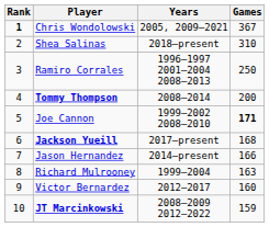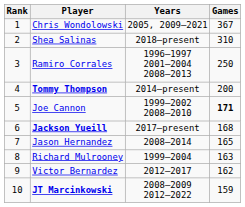 <table class="wikitable" style="font-size:95%;">
 <tr>
 <th>Rank</th>
 <th>Player</th>
 <th align=center>Years</th>
 <th>Games</th>
 </tr>
 <tr>
-<td align=center><strong>1</strong></td>
+<td align=center>1</td>
 <td> <a href='#'>Chris Wondolowski</a></td>
 <td align=center>2005, 2009–2021</td>
 <td align=center>367</td>
 </tr>
 <tr>
 <td align=center>2</td>
 <td> <a href='#'>Shea Salinas</a></td>
 <td align=center>2018–present</td>
 <td align=center>310</td>
 </tr>
 <tr>
 <td align=center>3</td>
 <td> <a href='#'>Ramiro Corrales</a></td>
 <td align=center>1996–1997<br>2001–2004<br>2008–2013</td>
 <td align=center>250</td>
 </tr>
 <tr>
 <td align=center>4</td>
 <td> <strong><a href='#'>Tommy Thompson</a></strong></td>
-<td align=center>2008–2014</td>
+<td align=center>2014–present</td>
 <td align=center>200</td>
 </tr>
 <tr>
 <td style="text-align:center;">5</td>
 <td> <a href='#'>Joe Cannon</a></td>
 <td align=center>1999–2002<br>2008–2010</td>
 <td align=center><strong>171</strong></td>
 </tr>
 <tr>
 <td align=center>6</td>
 <td> <strong><a href='#'>Jackson Yueill</a></strong></td>
 <td align=center>2017–present</td>
 <td align=center>168</td>
 </tr>
 <tr>
 <td align=center>7</td>
 <td> <a href='#'>Jason Hernandez</a></td>
-<td align=center>2014–present</td>
-<td align=center>166</td>
+<td align=center>2008–2014</td>
+<td align=center>165</td>
 </tr>
 <tr>
 <td align=center>8</td>
 <td> <a href='#'>Richard Mulrooney</a></td>
 <td align=center>1999–2004</td>
 <td align=center>163</td>
 </tr>
 <tr>
 <td align=center>9</td>
 <td> <a href='#'>Victor Bernardez</a></td>
 <td align=center>2012–2017</td>
-<td align=center>160</td>
+<td align=center>162</td>
 </tr>
 <tr>
 <td align=center>10</td>
 <td> <strong><a href='#'>JT Marcinkowski</a></strong></td>
 <td align=center>2008–2009<br>2012–2022</td>
 <td align=center>159</td>
 </tr>
 </table>
